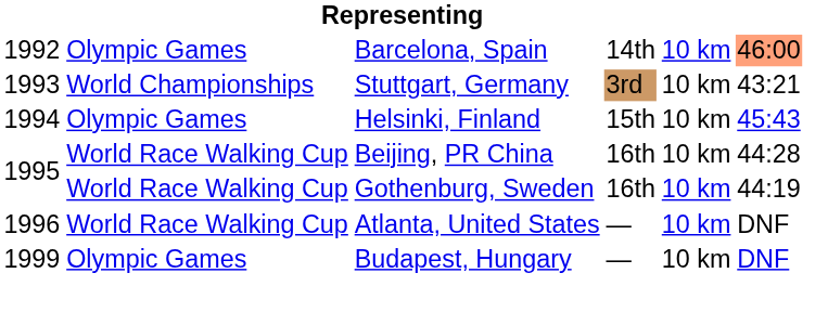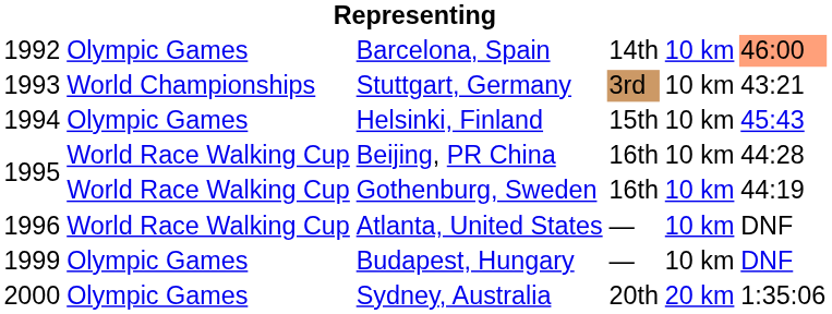 <table>
 <tr>
 <th colspan="6">Representing </th>
 </tr>
 <tr>
 <td>1992</td>
 <td><a href='#'>Olympic Games</a></td>
 <td><a href='#'>Barcelona, Spain</a></td>
 <td>14th</td>
 <td><a href='#'>10 km</a></td>
 <td style="background: lightsalmon;">46:00</td>
 </tr>
 <tr>
 <td>1993</td>
 <td><a href='#'>World Championships</a></td>
 <td><a href='#'>Stuttgart, Germany</a></td>
 <td bgcolor="cc9966">3rd</td>
 <td>10 km</td>
 <td>43:21</td>
 </tr>
 <tr>
 <td>1994</td>
 <td><a href='#'>Olympic Games</a></td>
 <td><a href='#'>Helsinki, Finland</a></td>
 <td>15th</td>
 <td>10 km</td>
 <td><a href='#'>45:43</a></td>
 </tr>
 <tr>
 <td rowspan=2>1995</td>
 <td><a href='#'>World Race Walking Cup</a></td>
 <td><a href='#'>Beijing</a>, <a href='#'>PR China</a></td>
 <td>16th</td>
 <td>10 km</td>
 <td>44:28</td>
 </tr>
 <tr>
 <td><a href='#'>World Race Walking Cup</a></td>
 <td><a href='#'>Gothenburg, Sweden</a></td>
 <td>16th</td>
 <td><a href='#'>10 km</a></td>
 <td>44:19</td>
 </tr>
 <tr>
 <td>1996</td>
 <td><a href='#'>World Race Walking Cup</a></td>
 <td><a href='#'>Atlanta, United States</a></td>
 <td>—</td>
 <td><a href='#'>10 km</a></td>
 <td>DNF</td>
 </tr>
 <tr>
 <td>1999</td>
 <td><a href='#'>Olympic Games</a></td>
 <td><a href='#'>Budapest, Hungary</a></td>
 <td>—</td>
 <td>10 km</td>
 <td><a href='#'>DNF</a></td>
 </tr>
+<tr>
+<td>2000</td>
+<td><a href='#'>Olympic Games</a></td>
+<td><a href='#'>Sydney, Australia</a></td>
+<td align="center">20th</td>
+<td><a href='#'>20 km</a></td>
+<td>1:35:06</td>
+</tr>
 </table>
